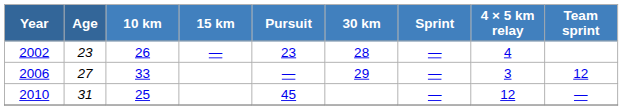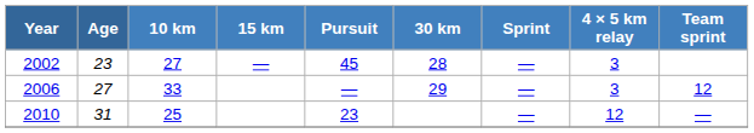 <table class="wikitable" style="font-size:95%; text-align:center; border:grey solid 1px; border-collapse:collapse; background:#ffffff;">
 <tr>
 <th style="background-color:#369; color:white; width:60px;"> Year </th>
 <th style="background-color:#369; color:white; width:40px;"> Age </th>
 <th style="background-color:#4180be; color:white; width:75px;"> 10 km </th>
 <th style="background-color:#4180be; color:white; width:75px;"> 15 km </th>
 <th style="background-color:#4180be; color:white; width:75px;"> Pursuit </th>
 <th style="background-color:#4180be; color:white; width:75px;"> 30 km </th>
 <th style="background-color:#4180be; color:white; width:75px;"> Sprint </th>
 <th style="background-color:#4180be; color:white; width:75px;"> 4 × 5 km <br> relay </th>
 <th style="background-color:#4180be; color:white; width:75px;"> Team <br> sprint </th>
 </tr>
 <tr>
 <td><a href='#'>2002</a></td>
 <td><em>23</em></td>
-<td><a href='#'>26</a></td>
+<td><a href='#'>27</a></td>
 <td><a href='#'>—</a></td>
-<td><a href='#'>23</a></td>
+<td><a href='#'>45</a></td>
 <td><a href='#'>28</a></td>
 <td><a href='#'>—</a></td>
-<td><a href='#'>4</a></td>
+<td><a href='#'>3</a></td>
 <td></td>
 </tr>
 <tr>
 <td><a href='#'>2006</a></td>
 <td><em>27</em></td>
 <td><a href='#'>33</a></td>
 <td></td>
 <td><a href='#'>—</a></td>
 <td><a href='#'>29</a></td>
 <td><a href='#'>—</a></td>
 <td><a href='#'>3</a></td>
 <td><a href='#'>12</a></td>
 </tr>
 <tr>
 <td><a href='#'>2010</a></td>
 <td><em>31</em></td>
 <td><a href='#'>25</a></td>
 <td></td>
-<td><a href='#'>45</a></td>
+<td><a href='#'>23</a></td>
 <td><a href='#'></a></td>
 <td><a href='#'>—</a></td>
 <td><a href='#'>12</a></td>
 <td><a href='#'>—</a></td>
 </tr>
 <tr>
 </tr>
 </table>
